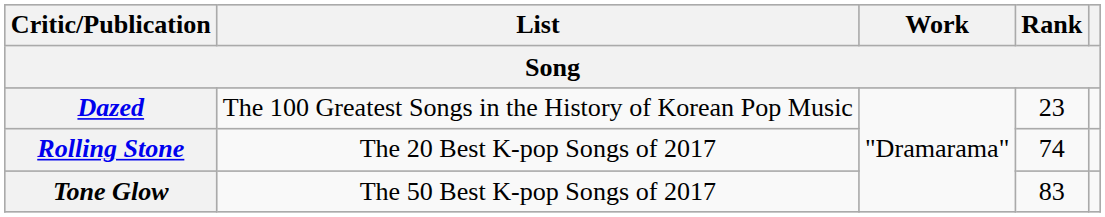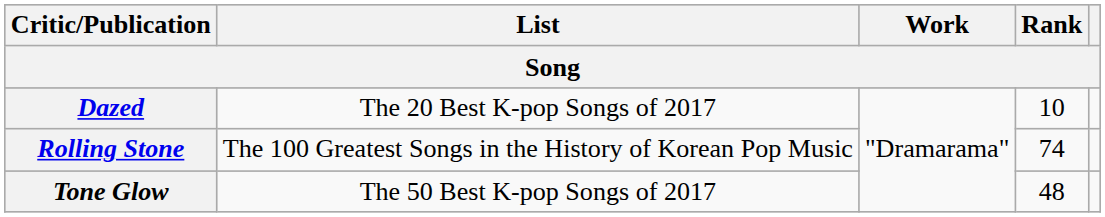 <table class="wikitable plainrowheaders sortable">
 <tr>
 <th>Critic/Publication</th>
 <th scope="col" class="unsortable">List</th>
 <th scope="col" class="unsortable">Work</th>
 <th data-sort-type="number">Rank</th>
 <th scope="col" class="unsortable"></th>
 </tr>
 <tr>
 <th colspan="5">Song</th>
 </tr>
 <tr>
 <th scope="row"><em><a href='#'>Dazed</a></em></th>
-<td align="center">The 100 Greatest Songs in the History of Korean Pop Music</td>
+<td align="center">The 20 Best K-pop Songs of 2017</td>
 <td align="center" rowspan="3">"Dramarama"</td>
-<td align="center">23</td>
+<td align="center">10</td>
 <td align="center"></td>
 </tr>
 <tr>
 <th scope="row"><em><a href='#'>Rolling Stone</a></em></th>
-<td align="center">The 20 Best K-pop Songs of 2017</td>
+<td align="center">The 100 Greatest Songs in the History of Korean Pop Music</td>
 <td align="center">74</td>
 <td align="center"></td>
 </tr>
 <tr>
 <th scope="row"><em>Tone Glow</em></th>
 <td align="center">The 50 Best K-pop Songs of 2017</td>
-<td align="center">83</td>
+<td align="center">48</td>
 <td align="center"></td>
 </tr>
 </table>
